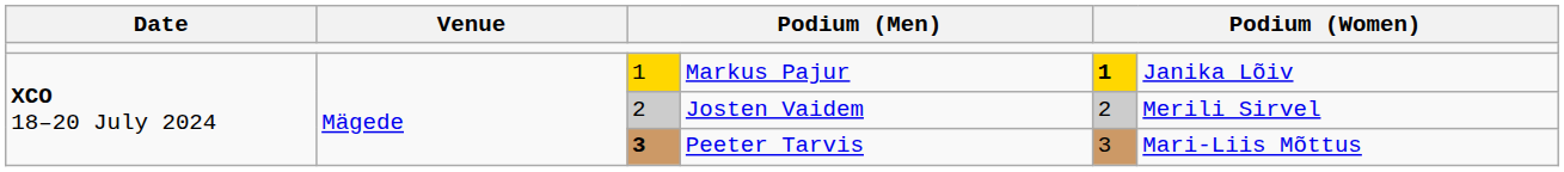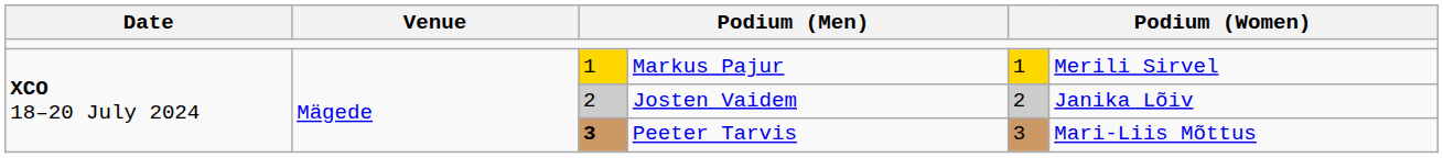 <table class="wikitable" width=70%>
 <tr>
 <th>Date</th>
 <th width=20%>Venue</th>
 <th colspan=2 width=30%>Podium (Men)</th>
 <th colspan=2 width=30%>Podium (Women)</th>
 </tr>
 <tr>
 <td colspan=6></td>
 </tr>
 <tr>
 <td rowspan=3><strong>XCO</strong> <br> 18–20 July 2024</td>
 <td rowspan=3><br><a href='#'>Mägede</a></td>
 <td bgcolor=FFD700>1</td>
 <td><a href='#'>Markus Pajur</a></td>
-<td bgcolor=FFD700><strong>1</strong></td>
-<td><a href='#'>Janika Lõiv</a></td>
+<td bgcolor=FFD700>1</td>
+<td><a href='#'>Merili Sirvel</a></td>
 </tr>
 <tr>
 <td bgcolor=CCCCCC>2</td>
 <td><a href='#'>Josten Vaidem</a></td>
 <td bgcolor=CCCCCC>2</td>
-<td><a href='#'>Merili Sirvel</a></td>
+<td><a href='#'>Janika Lõiv</a></td>
 </tr>
 <tr>
 <td bgcolor=CC9966><strong>3</strong></td>
 <td><a href='#'>Peeter Tarvis</a></td>
 <td bgcolor=CC9966>3</td>
 <td><a href='#'>Mari-Liis Mõttus</a></td>
 </tr>
 </table>
